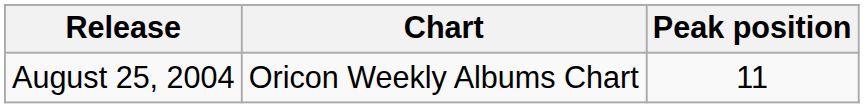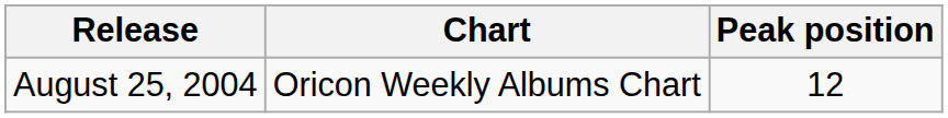 <table class="wikitable">
 <tr>
 <th align="left">Release</th>
 <th align="left">Chart</th>
 <th align="left">Peak position</th>
 </tr>
 <tr>
 <td align="left">August 25, 2004</td>
 <td align="left">Oricon Weekly Albums Chart</td>
-<td align="center">11</td>
+<td align="center">12</td>
 </tr>
 </table>
